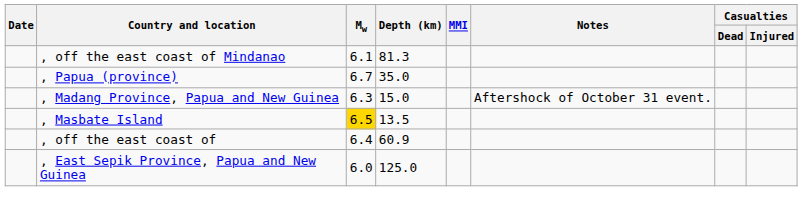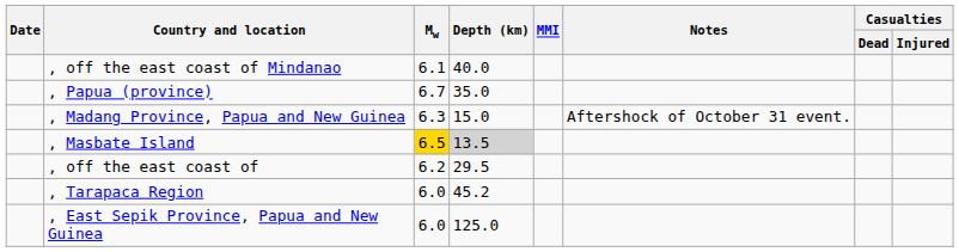 <table class="wikitable sortable sort-under" style="border:1px black; margin-left:1em;">
 <tr>
 <th rowspan="2"><small>Date</small></th>
 <th rowspan="2" style="width: 310px"><small>Country and location</small></th>
 <th rowspan="2"><small>M<sub>w</sub></small></th>
 <th rowspan="2"><small>Depth (km)</small></th>
 <th rowspan="2"><small><a href='#'>MMI</a></small></th>
 <th rowspan="2" class="unsortable"><small>Notes</small></th>
 <th colspan="2"><small>Casualties</small></th>
 </tr>
 <tr>
 <th><small>Dead</small></th>
 <th><small>Injured</small></th>
 </tr>
 <tr>
 <td></td>
 <td>, off the east coast of <a href='#'>Mindanao</a></td>
 <td>6.1</td>
-<td>81.3</td>
+<td>40.0</td>
 <td></td>
 <td></td>
 <td></td>
 <td></td>
 </tr>
 <tr>
 <td></td>
 <td>, <a href='#'>Papua (province)</a></td>
 <td>6.7</td>
 <td>35.0</td>
 <td></td>
 <td></td>
 <td></td>
 <td></td>
 </tr>
 <tr>
 <td></td>
 <td>, <a href='#'>Madang Province</a>, <a href='#'>Papua and New Guinea</a></td>
 <td>6.3</td>
 <td>15.0</td>
 <td></td>
 <td>Aftershock of October 31 event.</td>
 <td></td>
 <td></td>
 </tr>
 <tr>
 <td></td>
 <td>, <a href='#'>Masbate Island</a></td>
 <td style="background: gold;">6.5</td>
-<td>13.5</td>
+<td style="background: lightgrey;">13.5</td>
 <td></td>
 <td></td>
 <td></td>
 <td></td>
 </tr>
 <tr>
 <td></td>
 <td>, off the east coast of</td>
-<td>6.4</td>
-<td>60.9</td>
+<td>6.2</td>
+<td>29.5</td>
+<td></td>
+<td></td>
+<td></td>
+<td></td>
+</tr>
+<tr>
+<td></td>
+<td>, <a href='#'>Tarapaca Region</a></td>
+<td>6.0</td>
+<td>45.2</td>
 <td></td>
 <td></td>
 <td></td>
 <td></td>
 </tr>
 <tr>
 <td></td>
 <td>, <a href='#'>East Sepik Province</a>, <a href='#'>Papua and New Guinea</a></td>
 <td>6.0</td>
 <td>125.0</td>
 <td></td>
 <td></td>
 <td></td>
 <td></td>
 </tr>
 </table>
